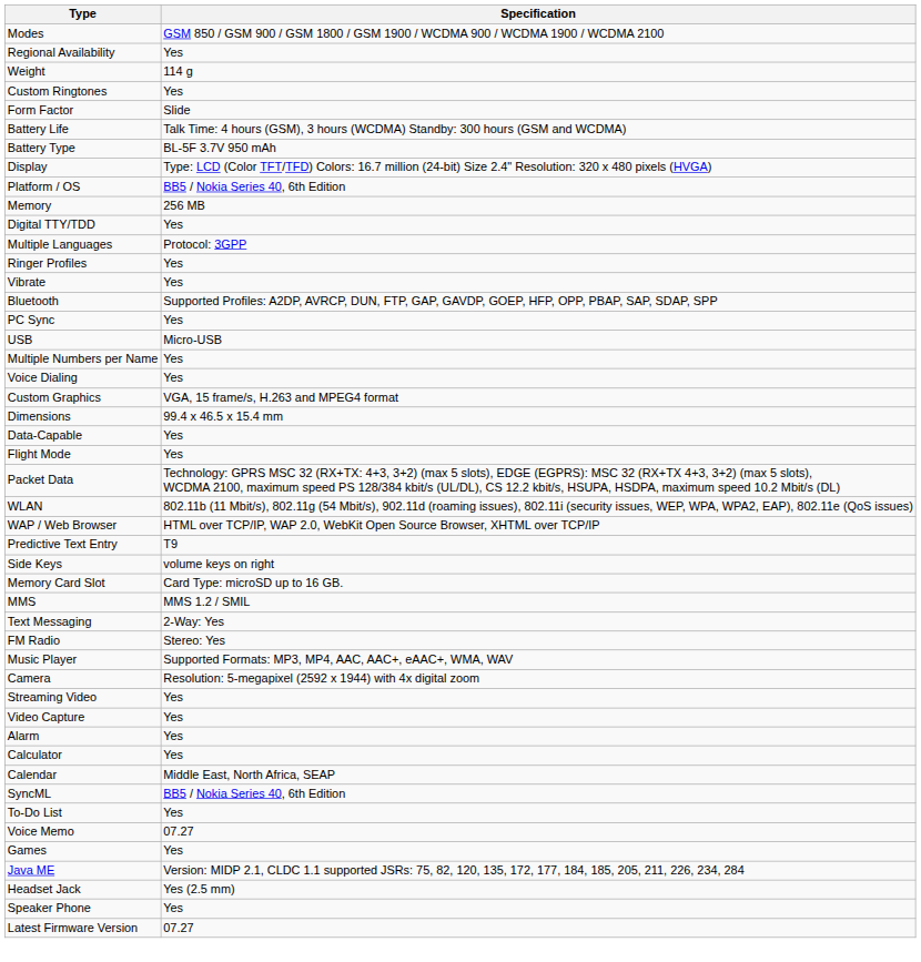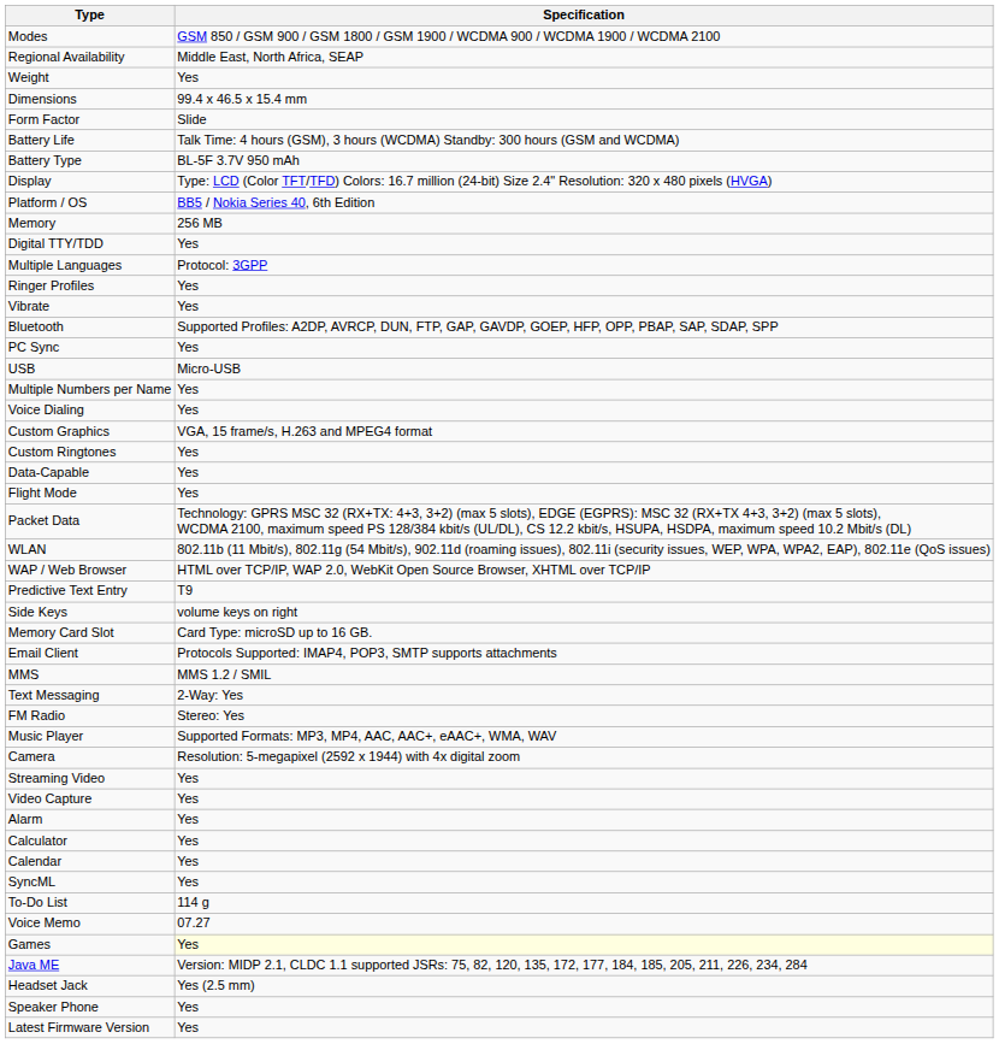 <table class="wikitable">
 <tr>
 <th>Type</th>
 <th>Specification</th>
 </tr>
 <tr>
 <td>Modes</td>
 <td><a href='#'>GSM</a> 850 / GSM 900 / GSM 1800 / GSM 1900 / WCDMA 900 / WCDMA 1900 / WCDMA 2100</td>
 </tr>
 <tr>
 <td>Regional Availability</td>
+<td>Middle East, North Africa, SEAP</td>
+</tr>
+<tr>
+<td>Weight</td>
 <td>Yes</td>
 </tr>
 <tr>
-<td>Weight</td>
-<td>114 g</td>
-</tr>
-<tr 2.5>
-<td>Custom Ringtones</td>
-<td>Yes</td>
+<td>Dimensions</td>
+<td>99.4 x 46.5 x 15.4 mm</td>
 </tr>
 <tr>
 <td>Form Factor</td>
 <td>Slide</td>
 </tr>
 <tr>
 <td>Battery Life</td>
 <td>Talk Time: 4 hours (GSM), 3 hours (WCDMA) Standby: 300 hours (GSM and WCDMA)</td>
 </tr>
 <tr>
 <td>Battery Type</td>
 <td>BL-5F 3.7V 950 mAh</td>
 </tr>
 <tr>
 <td>Display</td>
 <td>Type: <a href='#'>LCD</a> (Color <a href='#'>TFT</a>/<a href='#'>TFD</a>) Colors: 16.7 million (24-bit) Size 2.4" Resolution: 320 x 480 pixels (<a href='#'>HVGA</a>)</td>
 </tr>
 <tr>
 <td>Platform / OS</td>
 <td><a href='#'>BB5</a> / <a href='#'>Nokia Series 40</a>, 6th Edition</td>
 </tr>
 <tr>
 <td>Memory</td>
 <td>256 MB</td>
 </tr>
 <tr>
 <td>Digital TTY/TDD</td>
 <td>Yes</td>
 </tr>
 <tr>
 <td>Multiple Languages</td>
 <td>Protocol: <a href='#'>3GPP</a></td>
 </tr>
 <tr>
 <td>Ringer Profiles</td>
 <td>Yes</td>
 </tr>
 <tr>
 <td>Vibrate</td>
 <td>Yes</td>
 </tr>
 <tr>
 <td>Bluetooth</td>
 <td>Supported Profiles: A2DP, AVRCP, DUN, FTP, GAP, GAVDP, GOEP, HFP, OPP, PBAP, SAP, SDAP, SPP</td>
 </tr>
 <tr>
 <td>PC Sync</td>
 <td>Yes</td>
 </tr>
 <tr>
 <td>USB</td>
 <td>Micro-USB</td>
 </tr>
 <tr>
 <td>Multiple Numbers per Name</td>
 <td>Yes</td>
 </tr>
 <tr>
 <td>Voice Dialing</td>
 <td>Yes</td>
 </tr>
 <tr>
 <td>Custom Graphics</td>
 <td>VGA, 15 frame/s, H.263 and MPEG4 format</td>
 </tr>
-<tr>
-<td>Dimensions</td>
-<td>99.4 x 46.5 x 15.4 mm</td>
+<tr 2.5>
+<td>Custom Ringtones</td>
+<td>Yes</td>
 </tr>
 <tr>
 <td>Data-Capable</td>
 <td>Yes</td>
 </tr>
 <tr>
 <td>Flight Mode</td>
 <td>Yes</td>
 </tr>
 <tr>
 <td>Packet Data</td>
 <td>Technology: GPRS MSC 32 (RX+TX: 4+3, 3+2) (max 5 slots), EDGE (EGPRS): MSC 32 (RX+TX 4+3, 3+2) (max 5 slots),<br>WCDMA 2100, maximum speed PS 128/384 kbit/s (UL/DL), CS 12.2 kbit/s, HSUPA, HSDPA, maximum speed 10.2 Mbit/s (DL)</td>
 </tr>
 <tr>
 <td>WLAN</td>
 <td>802.11b (11 Mbit/s), 802.11g (54 Mbit/s), 902.11d (roaming issues), 802.11i (security issues, WEP, WPA, WPA2, EAP), 802.11e (QoS issues)</td>
 </tr>
 <tr>
 <td>WAP / Web Browser</td>
 <td>HTML over TCP/IP, WAP 2.0, WebKit Open Source Browser, XHTML over TCP/IP</td>
 </tr>
 <tr>
 <td>Predictive Text Entry</td>
 <td>T9</td>
 </tr>
 <tr>
 <td>Side Keys</td>
 <td>volume keys on right</td>
 </tr>
 <tr>
 <td>Memory Card Slot</td>
 <td>Card Type: microSD up to 16 GB.</td>
+</tr>
+<tr>
+<td>Email Client</td>
+<td>Protocols Supported: IMAP4, POP3, SMTP supports attachments</td>
 </tr>
 <tr>
 <td>MMS</td>
 <td>MMS 1.2 / SMIL</td>
 </tr>
 <tr>
 <td>Text Messaging</td>
 <td>2-Way: Yes</td>
 </tr>
 <tr>
 <td>FM Radio</td>
 <td>Stereo: Yes</td>
 </tr>
 <tr>
 <td>Music Player</td>
 <td>Supported Formats: MP3, MP4, AAC, AAC+, eAAC+, WMA, WAV</td>
 </tr>
 <tr>
 <td>Camera</td>
 <td>Resolution: 5-megapixel (2592 x 1944) with 4x digital zoom</td>
 </tr>
 <tr>
 <td>Streaming Video</td>
 <td>Yes</td>
 </tr>
 <tr>
 <td>Video Capture</td>
 <td>Yes</td>
 </tr>
 <tr>
 <td>Alarm</td>
 <td>Yes</td>
 </tr>
 <tr>
 <td>Calculator</td>
 <td>Yes</td>
 </tr>
 <tr>
 <td>Calendar</td>
-<td>Middle East, North Africa, SEAP</td>
+<td>Yes</td>
 </tr>
 <tr>
 <td>SyncML</td>
-<td><a href='#'>BB5</a> / <a href='#'>Nokia Series 40</a>, 6th Edition</td>
+<td>Yes</td>
 </tr>
 <tr>
 <td>To-Do List</td>
-<td>Yes</td>
+<td>114 g</td>
 </tr>
 <tr>
 <td>Voice Memo</td>
 <td>07.27</td>
 </tr>
 <tr>
 <td>Games</td>
-<td>Yes</td>
+<td style="background: lightyellow;">Yes</td>
 </tr>
 <tr>
 <td><a href='#'>Java ME</a></td>
 <td>Version: MIDP 2.1, CLDC 1.1 supported JSRs: 75, 82, 120, 135, 172, 177, 184, 185, 205, 211, 226, 234, 284</td>
 </tr>
 <tr>
 <td>Headset Jack</td>
 <td>Yes (2.5 mm)</td>
 </tr>
 <tr>
 <td>Speaker Phone</td>
 <td>Yes</td>
 </tr>
 <tr>
 <td>Latest Firmware Version</td>
-<td>07.27</td>
+<td>Yes</td>
 </tr>
 </table>
